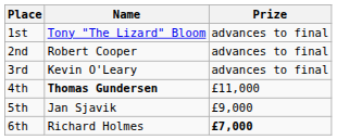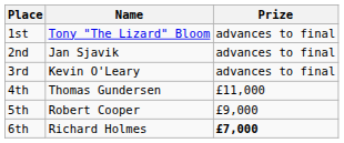 <table class="wikitable">
 <tr>
 <th bgcolor="#FFEBAD">Place</th>
 <th bgcolor="#FFEBAD">Name</th>
 <th bgcolor="#FFEBAD">Prize</th>
 </tr>
 <tr>
 <td>1st</td>
 <td> <a href='#'>Tony "The Lizard" Bloom</a></td>
 <td>advances to final</td>
 </tr>
 <tr>
 <td>2nd</td>
-<td> Robert Cooper</td>
+<td> Jan Sjavik</td>
 <td>advances to final</td>
 </tr>
 <tr>
 <td>3rd</td>
 <td> Kevin O'Leary</td>
 <td>advances to final</td>
 </tr>
 <tr>
 <td>4th</td>
-<td><strong> Thomas Gundersen</strong></td>
+<td> Thomas Gundersen</td>
 <td>£11,000</td>
 </tr>
 <tr>
 <td>5th</td>
-<td> Jan Sjavik</td>
+<td> Robert Cooper</td>
 <td>£9,000</td>
 </tr>
 <tr>
 <td>6th</td>
 <td> Richard Holmes</td>
 <td><strong>£7,000</strong></td>
 </tr>
 </table>
